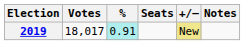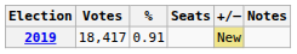 <table class=wikitable>
 <tr>
 <th>Election</th>
 <th>Votes</th>
 <th>%</th>
 <th>Seats</th>
 <th>+/–</th>
 <th>Notes</th>
 </tr>
 <tr>
 <th><a href='#'>2019</a></th>
-<td>18,017</td>
-<td style="background: paleturquoise;">0.91</td>
+<td>18,417</td>
+<td>0.91</td>
 <td></td>
 <td style="background: khaki;">New</td>
 <td></td>
 </tr>
 </table>
